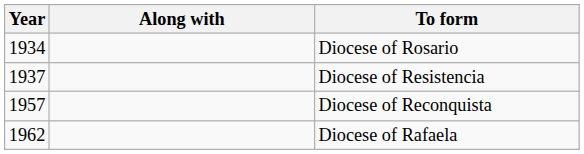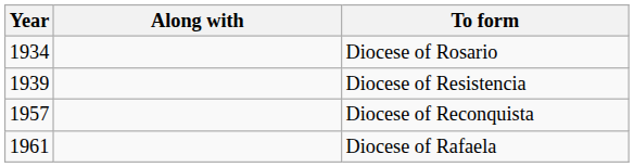 <table class="wikitable">
 <tr>
 <th>Year</th>
 <th width="225">Along with</th>
 <th width="225">To form</th>
 </tr>
 <tr valign="top">
 <td>1934</td>
 <td></td>
 <td>Diocese of Rosario</td>
 </tr>
 <tr>
-<td>1937</td>
+<td>1939</td>
 <td></td>
 <td>Diocese of Resistencia</td>
 </tr>
 <tr>
 <td>1957</td>
 <td></td>
 <td>Diocese of Reconquista</td>
 </tr>
 <tr>
-<td>1962</td>
+<td>1961</td>
 <td></td>
 <td>Diocese of Rafaela</td>
 </tr>
 </table>
